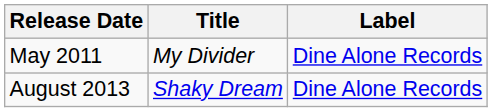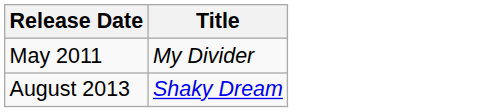 <table class="wikitable">
 <tr>
 <th>Release Date</th>
 <th>Title</th>
-<th>Label</th>
 </tr>
 <tr>
 <td>May 2011</td>
 <td><em>My Divider</em></td>
-<td><a href='#'>Dine Alone Records</a></td>
 </tr>
 <tr>
 <td>August 2013</td>
 <td><em><a href='#'>Shaky Dream</a></em></td>
-<td><a href='#'>Dine Alone Records</a></td>
 </tr>
 </table>
